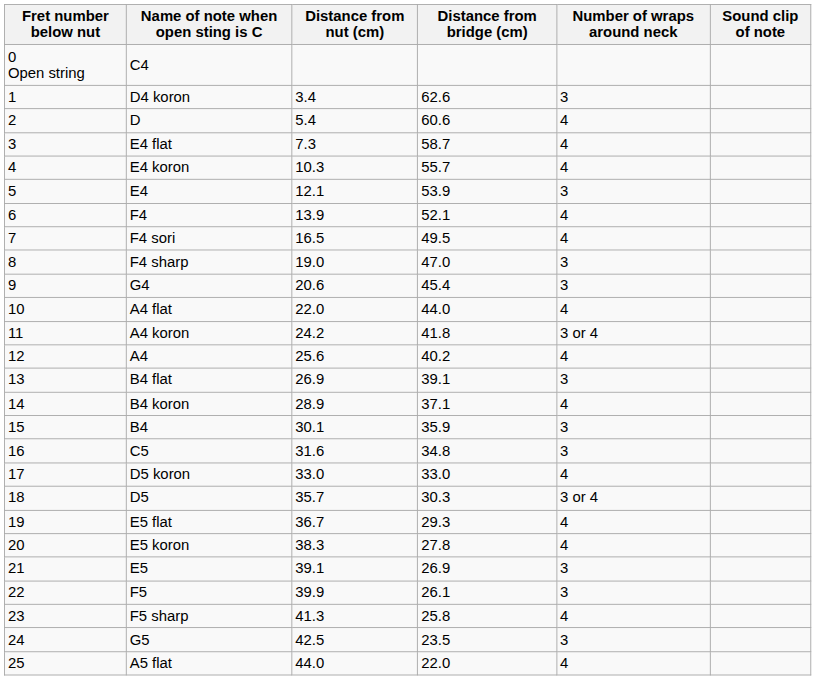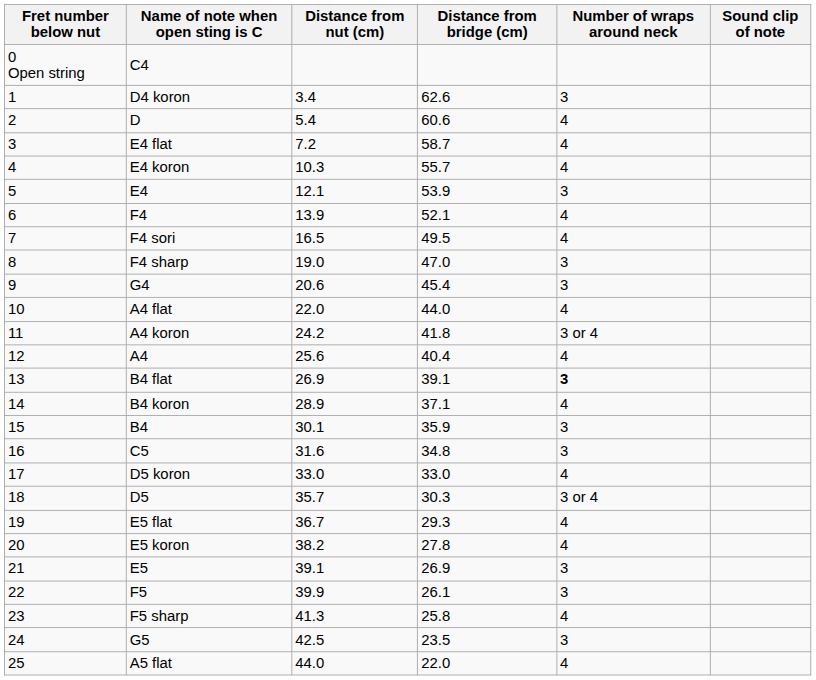 <table class="wikitable">
 <tr>
 <th>Fret number below nut</th>
 <th>Name of note when open sting is C</th>
 <th>Distance from nut (cm)</th>
 <th>Distance from bridge (cm)</th>
 <th>Number of wraps around neck</th>
 <th>Sound clip of note</th>
 </tr>
 <tr>
 <td>0<br>Open string</td>
 <td>C4</td>
 <td></td>
 <td></td>
 <td></td>
 <td></td>
 </tr>
 <tr>
 <td>1</td>
 <td>D4 koron</td>
 <td>3.4</td>
 <td>62.6</td>
 <td>3</td>
 <td></td>
 </tr>
 <tr>
 <td>2</td>
 <td>D</td>
 <td>5.4</td>
 <td>60.6</td>
 <td>4</td>
 <td></td>
 </tr>
 <tr>
 <td>3</td>
 <td>E4 flat</td>
-<td>7.3</td>
+<td>7.2</td>
 <td>58.7</td>
 <td>4</td>
 <td></td>
 </tr>
 <tr>
 <td>4</td>
 <td>E4 koron</td>
 <td>10.3</td>
 <td>55.7</td>
 <td>4</td>
 <td></td>
 </tr>
 <tr>
 <td>5</td>
 <td>E4</td>
 <td>12.1</td>
 <td>53.9</td>
 <td>3</td>
 <td></td>
 </tr>
 <tr>
 <td>6</td>
 <td>F4</td>
 <td>13.9</td>
 <td>52.1</td>
 <td>4</td>
 <td></td>
 </tr>
 <tr>
 <td>7</td>
 <td>F4 sori</td>
 <td>16.5</td>
 <td>49.5</td>
 <td>4</td>
 <td></td>
 </tr>
 <tr>
 <td>8</td>
 <td>F4 sharp</td>
 <td>19.0</td>
 <td>47.0</td>
 <td>3</td>
 <td></td>
 </tr>
 <tr>
 <td>9</td>
 <td>G4</td>
 <td>20.6</td>
 <td>45.4</td>
 <td>3</td>
 <td></td>
 </tr>
 <tr>
 <td>10</td>
 <td>A4 flat</td>
 <td>22.0</td>
 <td>44.0</td>
 <td>4</td>
 <td></td>
 </tr>
 <tr>
 <td>11</td>
 <td>A4 koron</td>
 <td>24.2</td>
 <td>41.8</td>
 <td>3 or 4</td>
 <td></td>
 </tr>
 <tr>
 <td>12</td>
 <td>A4</td>
 <td>25.6</td>
-<td>40.2</td>
+<td>40.4</td>
 <td>4</td>
 <td></td>
 </tr>
 <tr>
 <td>13</td>
 <td>B4 flat</td>
 <td>26.9</td>
 <td>39.1</td>
-<td>3</td>
+<td><strong>3</strong></td>
 <td></td>
 </tr>
 <tr>
 <td>14</td>
 <td>B4 koron</td>
 <td>28.9</td>
 <td>37.1</td>
 <td>4</td>
 <td></td>
 </tr>
 <tr>
 <td>15</td>
 <td>B4</td>
 <td>30.1</td>
 <td>35.9</td>
 <td>3</td>
 <td></td>
 </tr>
 <tr>
 <td>16</td>
 <td>C5</td>
 <td>31.6</td>
 <td>34.8</td>
 <td>3</td>
 <td></td>
 </tr>
 <tr>
 <td>17</td>
 <td>D5 koron</td>
 <td>33.0</td>
 <td>33.0</td>
 <td>4</td>
 <td></td>
 </tr>
 <tr>
 <td>18</td>
 <td>D5</td>
 <td>35.7</td>
 <td>30.3</td>
 <td>3 or 4</td>
 <td></td>
 </tr>
 <tr>
 <td>19</td>
 <td>E5 flat</td>
 <td>36.7</td>
 <td>29.3</td>
 <td>4</td>
 <td></td>
 </tr>
 <tr>
 <td>20</td>
 <td>E5 koron</td>
-<td>38.3</td>
+<td>38.2</td>
 <td>27.8</td>
 <td>4</td>
 <td></td>
 </tr>
 <tr>
 <td>21</td>
 <td>E5</td>
 <td>39.1</td>
 <td>26.9</td>
 <td>3</td>
 <td></td>
 </tr>
 <tr>
 <td>22</td>
 <td>F5</td>
 <td>39.9</td>
 <td>26.1</td>
 <td>3</td>
 <td></td>
 </tr>
 <tr>
 <td>23</td>
 <td>F5 sharp</td>
 <td>41.3</td>
 <td>25.8</td>
 <td>4</td>
 <td></td>
 </tr>
 <tr>
 <td>24</td>
 <td>G5</td>
 <td>42.5</td>
 <td>23.5</td>
 <td>3</td>
 <td></td>
 </tr>
 <tr>
 <td>25</td>
 <td>A5 flat</td>
 <td>44.0</td>
 <td>22.0</td>
 <td>4</td>
 <td></td>
 </tr>
 </table>
